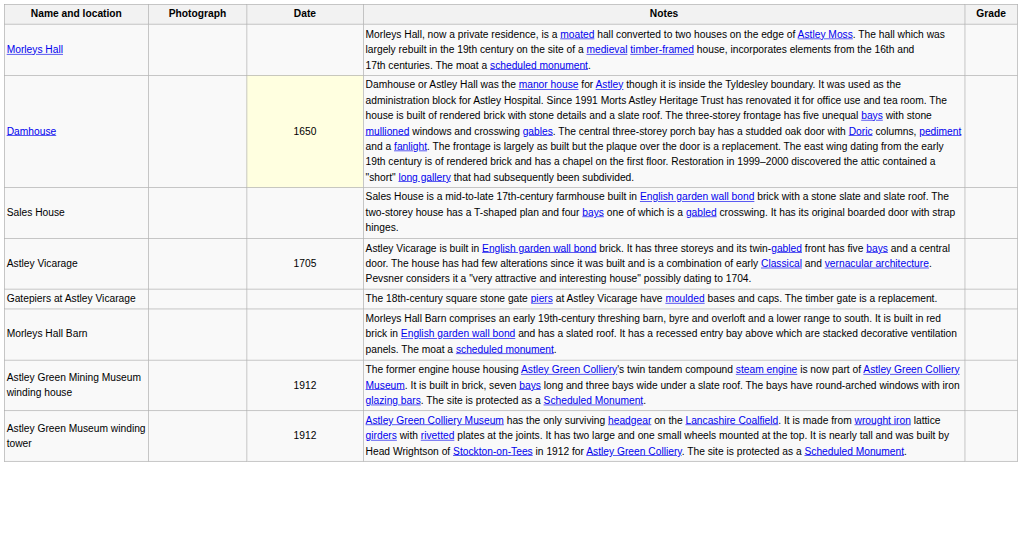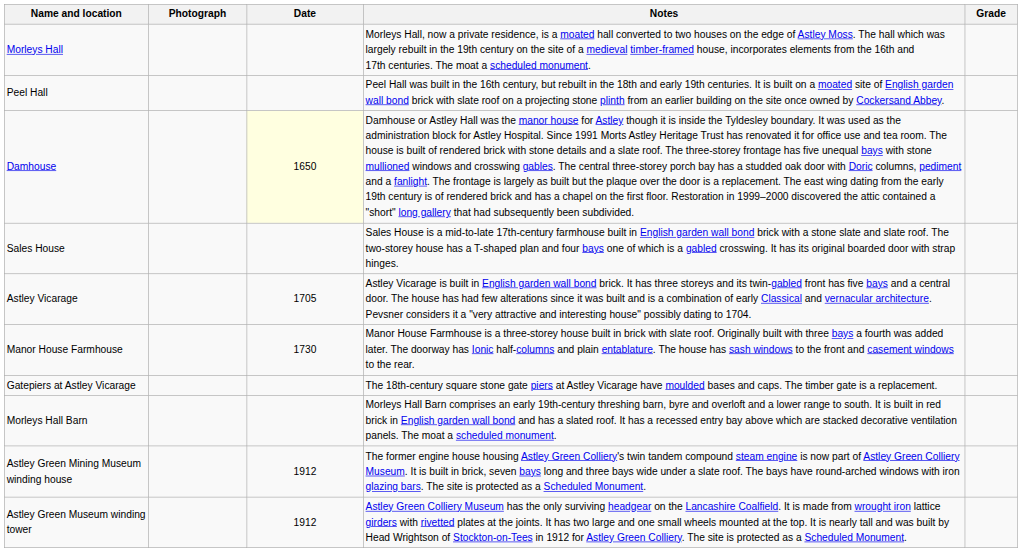 <table class="wikitable sortable plainrowheaders" style="width:100%;border:0px;text-align:left;line-height:150%;">
 <tr>
 <th scope="col"  style="width:150px">Name and location</th>
 <th scope="col"  style="width:100px" class="unsortable">Photograph</th>
 <th scope="col"  style="width:120px">Date</th>
 <th scope="col"  style="width:650px" class="unsortable">Notes</th>
 <th scope="col"  style="width:50px">Grade</th>
 </tr>
 <tr>
 <td><a href='#'>Morleys Hall</a> <br><small></small></td>
 <td></td>
 <td align="center"></td>
 <td>Morleys Hall, now a private residence, is a <a href='#'>moated</a> hall converted to two houses on the edge of <a href='#'>Astley Moss</a>. The hall which was largely rebuilt in the 19th century on the site of a <a href='#'>medieval</a> <a href='#'>timber-framed</a> house, incorporates elements from the 16th and 17th centuries. The moat a <a href='#'>scheduled monument</a>.</td>
+<td align="center" ></td>
+</tr>
+<tr>
+<td>Peel Hall <br><small></small></td>
+<td></td>
+<td align="center"></td>
+<td>Peel Hall was built in the 16th century, but rebuilt in the 18th and early 19th centuries. It is built on a <a href='#'>moated</a> site of <a href='#'>English garden wall bond</a> brick with slate roof on a projecting stone <a href='#'>plinth</a> from an earlier building on the site once owned by <a href='#'>Cockersand Abbey</a>.</td>
 <td align="center" ></td>
 </tr>
 <tr>
 <td><a href='#'>Damhouse</a><br><small></small></td>
 <td></td>
 <td align="center" style="background: lightyellow;">1650</td>
 <td>Damhouse or Astley Hall was the <a href='#'>manor house</a> for <a href='#'>Astley</a> though it is inside the Tyldesley boundary. It was used as the administration block for Astley Hospital. Since 1991 Morts Astley Heritage Trust has renovated it for office use and tea room. The house is built of rendered brick with stone details and a slate roof. The three-storey frontage has five unequal <a href='#'>bays</a> with stone <a href='#'>mullioned</a> windows and crosswing <a href='#'>gables</a>. The central three-storey porch bay has a studded oak door with <a href='#'>Doric</a> columns, <a href='#'>pediment</a> and a <a href='#'>fanlight</a>. The frontage is largely as built but the plaque over the door is a replacement. The east wing dating from the early 19th century is of rendered brick and has a chapel on the first floor. Restoration in 1999–2000 discovered the attic contained a "short" <a href='#'>long gallery</a> that had subsequently been subdivided.</td>
 <td align="center" ></td>
 </tr>
 <tr>
 <td>Sales House<br><small></small></td>
 <td></td>
 <td align="center"></td>
 <td>Sales House is a mid-to-late 17th-century farmhouse built in <a href='#'>English garden wall bond</a> brick with a stone slate and slate roof. The two-storey house has a T-shaped plan and four <a href='#'>bays</a> one of which is a <a href='#'>gabled</a> crosswing. It has its original boarded door with strap hinges.</td>
 <td align="center" ></td>
 </tr>
 <tr>
 <td>Astley Vicarage<br><small></small></td>
 <td></td>
 <td align="center">1705</td>
 <td>Astley Vicarage is built in <a href='#'>English garden wall bond</a> brick. It has three storeys and its twin-<a href='#'>gabled</a> front has five <a href='#'>bays</a> and a central door. The house has had few alterations since it was built and is a combination of early <a href='#'>Classical</a> and <a href='#'>vernacular architecture</a>. Pevsner considers it a "very attractive and interesting house" possibly dating to 1704.</td>
+<td align="center" ></td>
+</tr>
+<tr>
+<td>Manor House Farmhouse<br><small></small></td>
+<td></td>
+<td align="center">1730</td>
+<td>Manor House Farmhouse is a three-storey house built in brick with slate roof. Originally built with three <a href='#'>bays</a> a fourth was added later. The doorway has <a href='#'>Ionic</a> half-<a href='#'>columns</a> and plain <a href='#'>entablature</a>. The house has <a href='#'>sash windows</a> to the front and <a href='#'>casement windows</a> to the rear.</td>
 <td align="center" ></td>
 </tr>
 <tr>
 <td>Gatepiers at Astley Vicarage<br><small></small></td>
 <td></td>
 <td align="center"></td>
 <td>The 18th-century square stone gate <a href='#'>piers</a> at Astley Vicarage have <a href='#'>moulded</a> bases and caps. The timber gate is a replacement.</td>
 <td align="center" ></td>
 </tr>
 <tr>
 <td>Morleys Hall Barn <br><small></small></td>
 <td></td>
 <td align="center"></td>
 <td>Morleys Hall Barn comprises an early 19th-century threshing barn, byre and overloft and a lower range to south. It is built in red brick in <a href='#'>English garden wall bond</a> and has a slated roof. It has a recessed entry bay above which are stacked decorative ventilation panels. The moat a <a href='#'>scheduled monument</a>.</td>
 <td align="center" ></td>
 </tr>
 <tr>
 <td>Astley Green Mining Museum winding house<br><small></small></td>
 <td></td>
 <td align="center">1912</td>
 <td>The former engine house housing <a href='#'>Astley Green Colliery</a>'s twin tandem compound <a href='#'>steam engine</a> is now part of <a href='#'>Astley Green Colliery Museum</a>. It is built in brick, seven <a href='#'>bays</a> long and three bays wide under a slate roof. The bays have round-arched windows with iron <a href='#'>glazing bars</a>. The site is protected as a <a href='#'>Scheduled Monument</a>.</td>
 <td align="center" ></td>
 </tr>
 <tr>
 <td>Astley Green Museum winding tower <br><small></small></td>
 <td></td>
 <td align="center">1912</td>
 <td><a href='#'>Astley Green Colliery Museum</a> has the only surviving <a href='#'>headgear</a> on the <a href='#'>Lancashire Coalfield</a>. It is made from <a href='#'>wrought iron</a> lattice <a href='#'>girders</a> with <a href='#'>rivetted</a> plates at the joints. It has two large and one small wheels mounted at the top. It is nearly  tall and was built by Head Wrightson of <a href='#'>Stockton-on-Tees</a> in 1912 for <a href='#'>Astley Green Colliery</a>. The site is protected as a <a href='#'>Scheduled Monument</a>.</td>
 <td align="center" ></td>
 </tr>
 <tr>
 </tr>
 </table>
